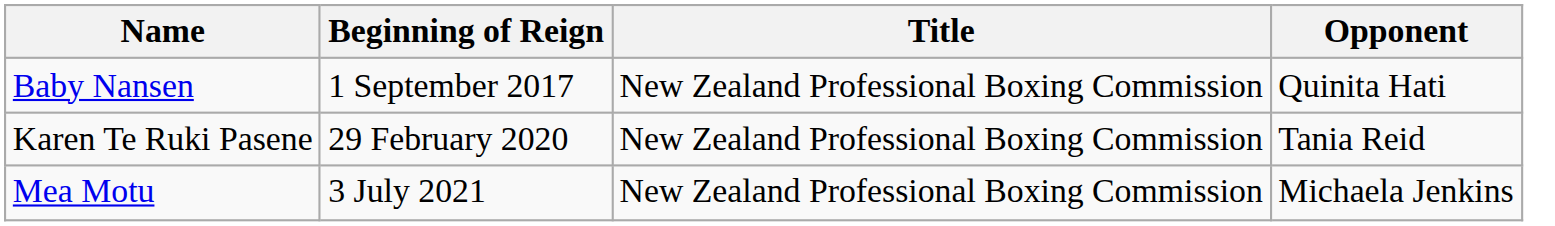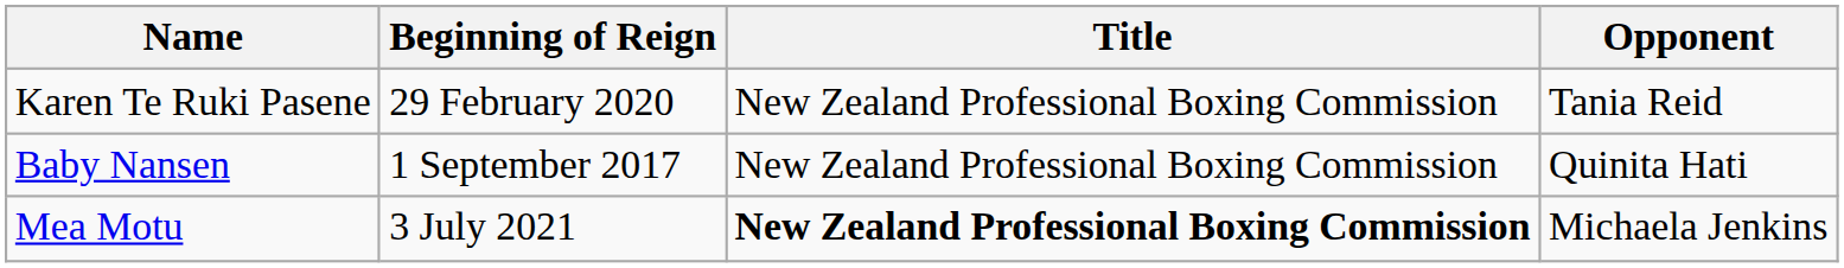 <table class="wikitable">
 <tr>
 <th>Name</th>
 <th>Beginning of Reign</th>
 <th>Title</th>
 <th>Opponent</th>
 </tr>
 <tr>
+<td>Karen Te Ruki Pasene</td>
+<td>29 February 2020</td>
+<td>New Zealand Professional Boxing Commission</td>
+<td>Tania Reid</td>
+</tr>
+<tr>
 <td><a href='#'>Baby Nansen</a></td>
 <td>1 September 2017</td>
 <td>New Zealand Professional Boxing Commission</td>
 <td>Quinita Hati</td>
 </tr>
 <tr>
-<td>Karen Te Ruki Pasene</td>
-<td>29 February 2020</td>
-<td>New Zealand Professional Boxing Commission</td>
-<td>Tania Reid</td>
-</tr>
-<tr>
 <td><a href='#'>Mea Motu</a></td>
 <td>3 July 2021</td>
-<td>New Zealand Professional Boxing Commission</td>
+<td><strong>New Zealand Professional Boxing Commission</strong></td>
 <td>Michaela Jenkins</td>
 </tr>
 </table>
